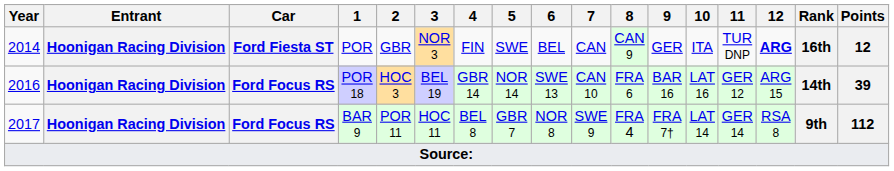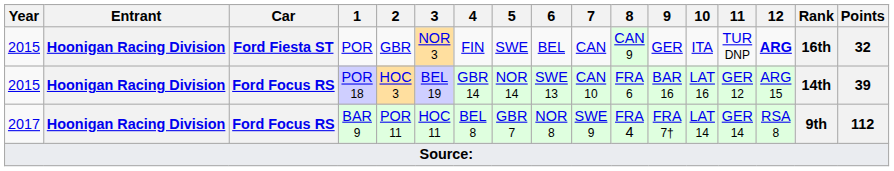 <table class="wikitable" style="text-align:center; font-size:85%;">
 <tr valign="top">
 <th>Year</th>
 <th>Entrant</th>
 <th>Car</th>
 <th>1</th>
 <th>2</th>
 <th>3</th>
 <th>4</th>
 <th>5</th>
 <th>6</th>
 <th>7</th>
 <th>8</th>
 <th>9</th>
 <th>10</th>
 <th>11</th>
 <th>12</th>
 <th>Rank</th>
 <th>Points</th>
 </tr>
 <tr>
-<td><a href='#'>2014</a></td>
+<td><a href='#'>2015</a></td>
 <th nowrap><a href='#'>Hoonigan Racing Division</a></th>
 <th nowrap><a href='#'>Ford Fiesta ST</a></th>
 <td><a href='#'>POR</a></td>
 <td><a href='#'>GBR</a></td>
 <td style="background:#FFDF9F;"><a href='#'>NOR</a><br><small>3</small></td>
 <td><a href='#'>FIN</a></td>
 <td><a href='#'>SWE</a></td>
 <td><a href='#'>BEL</a></td>
 <td><a href='#'>CAN</a></td>
 <td style="background:#DFFFDF;"><a href='#'>CAN</a><br><small>9</small></td>
 <td><a href='#'>GER</a></td>
 <td><a href='#'>ITA</a></td>
 <td><a href='#'>TUR</a><br><small>DNP</small></td>
 <td><strong><a href='#'>ARG</a><br><small></small></strong></td>
 <th>16th</th>
-<th>12</th>
+<th>32</th>
 </tr>
 <tr>
-<td><a href='#'>2016</a></td>
+<td><a href='#'>2015</a></td>
 <th nowrap><a href='#'>Hoonigan Racing Division</a></th>
 <th nowrap><a href='#'>Ford Focus RS</a></th>
 <td style="background:#CFCFFF;"><a href='#'>POR</a><br><small>18</small></td>
 <td style="background:#FFDF9F;"><a href='#'>HOC</a><br><small>3</small></td>
 <td style="background:#CFCFFF;"><a href='#'>BEL</a><br><small>19</small></td>
 <td style="background:#DFFFDF;"><a href='#'>GBR</a><br><small>14</small></td>
 <td style="background:#DFFFDF;"><a href='#'>NOR</a><br><small>14</small></td>
 <td style="background:#DFFFDF;"><a href='#'>SWE</a><br><small>13</small></td>
 <td style="background:#DFFFDF;"><a href='#'>CAN</a><br><small>10</small></td>
 <td style="background:#DFFFDF;"><a href='#'>FRA</a><br><small>6</small></td>
 <td style="background:#DFFFDF;"><a href='#'>BAR</a><br><small>16</small></td>
 <td style="background:#DFFFDF;"><a href='#'>LAT</a><br><small>16</small></td>
 <td style="background:#DFFFDF;"><a href='#'>GER</a><br><small>12</small></td>
 <td style="background:#DFFFDF;"><a href='#'>ARG</a><br><small>15</small></td>
 <th>14th</th>
 <th>39</th>
 </tr>
 <tr>
 <td><a href='#'>2017</a></td>
 <th nowrap><a href='#'>Hoonigan Racing Division</a></th>
 <th nowrap><a href='#'>Ford Focus RS</a></th>
 <td style="background:#DFFFDF;"><a href='#'>BAR</a><br><small>9</small></td>
 <td style="background:#DFFFDF;"><a href='#'>POR</a><br><small>11</small></td>
 <td style="background:#DFFFDF;"><a href='#'>HOC</a><br><small>11</small></td>
 <td style="background:#DFFFDF;"><a href='#'>BEL</a><br><small>8</small></td>
 <td style="background:#DFFFDF;"><a href='#'>GBR</a><br><small>7</small></td>
 <td style="background:#DFFFDF;"><a href='#'>NOR</a><br><small>8</small></td>
 <td style="background:#DFFFDF;"><a href='#'>SWE</a><br><small>9</small></td>
 <td style="background:#DFFFDF;"><a href='#'>FRA</a><br>4</td>
 <td style="background:#DFFFDF;"><a href='#'>FRA</a><br><small>7†</small></td>
 <td style="background:#DFFFDF;"><a href='#'>LAT</a><br><small>14</small></td>
 <td style="background:#DFFFDF;"><a href='#'>GER</a><br><small>14</small></td>
 <td style="background:#DFFFDF;"><a href='#'>RSA</a><br><small>8</small></td>
 <th>9th</th>
 <th>112</th>
 </tr>
 <tr>
 <td colspan="17" style="background-color:#EAECF0;text-align:center"><strong>Source:</strong></td>
 </tr>
 </table>
